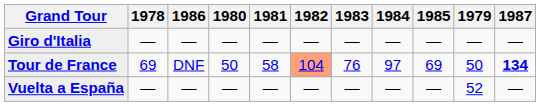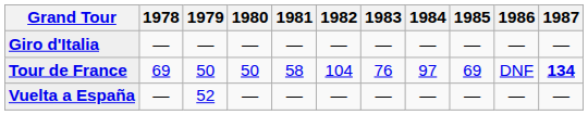 <table class="wikitable">
 <tr>
 <th scope="col"><a href='#'>Grand Tour</a></th>
 <th scope="col">1978</th>
-<th scope="col">1986</th>
+<th scope="col">1979</th>
 <th scope="col">1980</th>
 <th scope="col">1981</th>
 <th scope="col">1982</th>
 <th scope="col">1983</th>
 <th scope="col">1984</th>
 <th scope="col">1985</th>
-<th scope="col">1979</th>
+<th scope="col">1986</th>
 <th scope="col">1987</th>
 </tr>
 <tr style="text-align:center;">
 <td style="text-align:left; background:#efefef;"> <strong><a href='#'>Giro d'Italia</a></strong></td>
 <td>—</td>
 <td>—</td>
 <td>—</td>
 <td>—</td>
 <td>—</td>
 <td>—</td>
 <td>—</td>
 <td>—</td>
 <td>—</td>
 <td>—</td>
 </tr>
 <tr style="text-align:center;">
 <td style="text-align:left; background:#efefef;"> <strong><a href='#'>Tour de France</a></strong></td>
 <td><a href='#'>69</a></td>
-<td><a href='#'>DNF</a></td>
+<td><a href='#'>50</a></td>
 <td><a href='#'>50</a></td>
 <td><a href='#'>58</a></td>
-<td style="background: lightsalmon;"><a href='#'>104</a></td>
+<td><a href='#'>104</a></td>
 <td><a href='#'>76</a></td>
 <td><a href='#'>97</a></td>
 <td><a href='#'>69</a></td>
-<td><a href='#'>50</a></td>
+<td><a href='#'>DNF</a></td>
 <td><strong><a href='#'>134</a></strong></td>
 </tr>
 <tr style="text-align:center;">
 <td style="text-align:left; background:#efefef;"> <strong><a href='#'>Vuelta a España</a></strong></td>
+<td>—</td>
+<td><a href='#'>52</a></td>
 <td>—</td>
 <td>—</td>
 <td>—</td>
 <td>—</td>
 <td>—</td>
 <td>—</td>
 <td>—</td>
 <td>—</td>
-<td><a href='#'>52</a></td>
-<td>—</td>
 </tr>
 </table>
